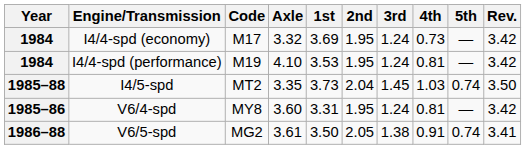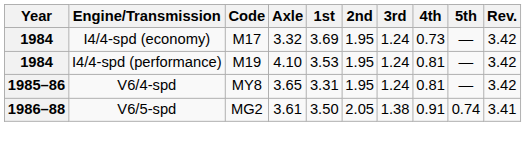 <table class="wikitable" style="text-align:center;">
 <tr>
 <th scope="col">Year</th>
 <th scope="col">Engine/Transmission</th>
 <th scope="col">Code</th>
 <th scope="col">Axle</th>
 <th scope="col">1st</th>
 <th scope="col">2nd</th>
 <th scope="col">3rd</th>
 <th scope="col">4th</th>
 <th scope="col">5th</th>
 <th scope="col">Rev.</th>
 </tr>
 <tr>
 <th scope="row">1984</th>
 <td>I4/4-spd (economy)</td>
 <td>M17</td>
 <td>3.32</td>
 <td>3.69</td>
 <td>1.95</td>
 <td>1.24</td>
 <td>0.73</td>
 <td>—</td>
 <td>3.42</td>
 </tr>
 <tr>
 <th scope="row">1984</th>
 <td>I4/4-spd (performance)</td>
 <td>M19</td>
 <td>4.10</td>
 <td>3.53</td>
 <td>1.95</td>
 <td>1.24</td>
 <td>0.81</td>
 <td>—</td>
 <td>3.42</td>
 </tr>
 <tr>
-<th scope="row">1985–88</th>
-<td>I4/5-spd</td>
-<td>MT2</td>
-<td>3.35</td>
-<td>3.73</td>
-<td>2.04</td>
-<td>1.45</td>
-<td>1.03</td>
-<td>0.74</td>
-<td>3.50</td>
-</tr>
-<tr>
 <th scope="row">1985–86</th>
 <td>V6/4-spd</td>
 <td>MY8</td>
-<td>3.60</td>
+<td>3.65</td>
 <td>3.31</td>
 <td>1.95</td>
 <td>1.24</td>
 <td>0.81</td>
 <td>—</td>
 <td>3.42</td>
 </tr>
 <tr>
 <th scope="row">1986–88</th>
 <td>V6/5-spd</td>
 <td>MG2</td>
 <td>3.61</td>
 <td>3.50</td>
 <td>2.05</td>
 <td>1.38</td>
 <td>0.91</td>
 <td>0.74</td>
 <td>3.41</td>
 </tr>
 </table>
